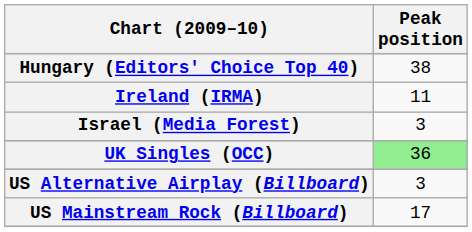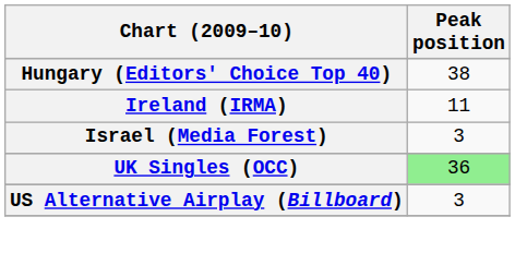 <table class="wikitable sortable plainrowheaders" style="text-align:center">
 <tr>
 <th scope="col">Chart (2009–10)</th>
 <th scope="col">Peak<br>position</th>
 </tr>
 <tr>
 </tr>
 <tr>
 </tr>
 <tr>
 </tr>
 <tr>
 </tr>
 <tr>
 </tr>
 <tr>
 </tr>
 <tr>
 </tr>
 <tr>
 </tr>
 <tr>
 </tr>
 <tr>
 </tr>
 <tr>
 </tr>
 <tr>
 <th scope="row">Hungary (<a href='#'>Editors' Choice Top 40</a>)</th>
 <td>38</td>
 </tr>
 <tr>
 <th scope="row"><a href='#'>Ireland</a> (<a href='#'>IRMA</a>)</th>
 <td>11</td>
 </tr>
 <tr>
 <th scope="row">Israel (<a href='#'>Media Forest</a>)</th>
 <td>3</td>
 </tr>
 <tr>
 </tr>
 <tr>
 </tr>
 <tr>
 </tr>
 <tr>
 </tr>
 <tr>
 </tr>
 <tr>
 </tr>
 <tr>
 </tr>
 <tr>
 </tr>
 <tr>
 <th scope="row"><a href='#'>UK Singles</a> (<a href='#'>OCC</a>)</th>
 <td style="background: lightgreen;">36</td>
 </tr>
 <tr>
 </tr>
 <tr>
 </tr>
 <tr>
 <th scope="row">US <a href='#'>Alternative Airplay</a> (<em><a href='#'>Billboard</a></em>)</th>
 <td>3</td>
 </tr>
 <tr>
-<th scope="row">US <a href='#'>Mainstream Rock</a> (<em><a href='#'>Billboard</a></em>)</th>
-<td>17</td>
-</tr>
-<tr>
 </tr>
 </table>
